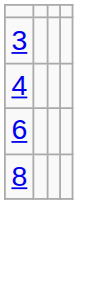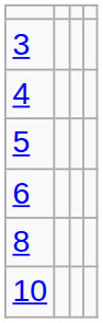 <table class="wikitable">
 <tr>
 <td></td>
 <td></td>
 <td></td>
 <td></td>
 </tr>
 <tr>
 <td><a href='#'>3</a></td>
 <td></td>
 <td></td>
 <td></td>
 </tr>
 <tr>
 <td><a href='#'>4</a></td>
 <td></td>
 <td></td>
 <td></td>
 </tr>
 <tr>
+<td><a href='#'>5</a></td>
+<td></td>
+<td></td>
+<td></td>
+</tr>
+<tr>
 <td><a href='#'>6</a></td>
 <td></td>
 <td></td>
 <td></td>
 </tr>
 <tr>
 <td><a href='#'>8</a></td>
 <td></td>
 <td></td>
 <td></td>
 </tr>
+<tr>
+<td><a href='#'>10</a></td>
+<td></td>
+<td></td>
+<td></td>
+</tr>
 </table>
